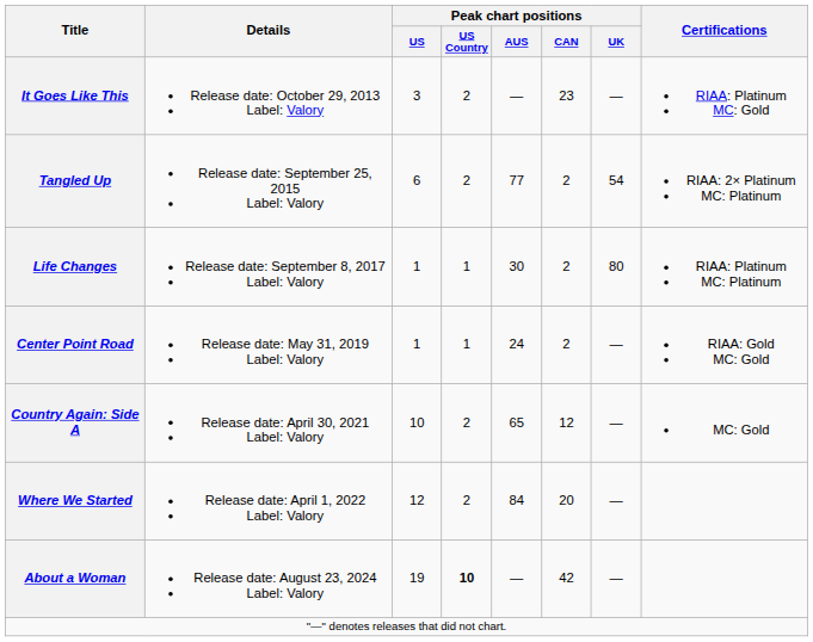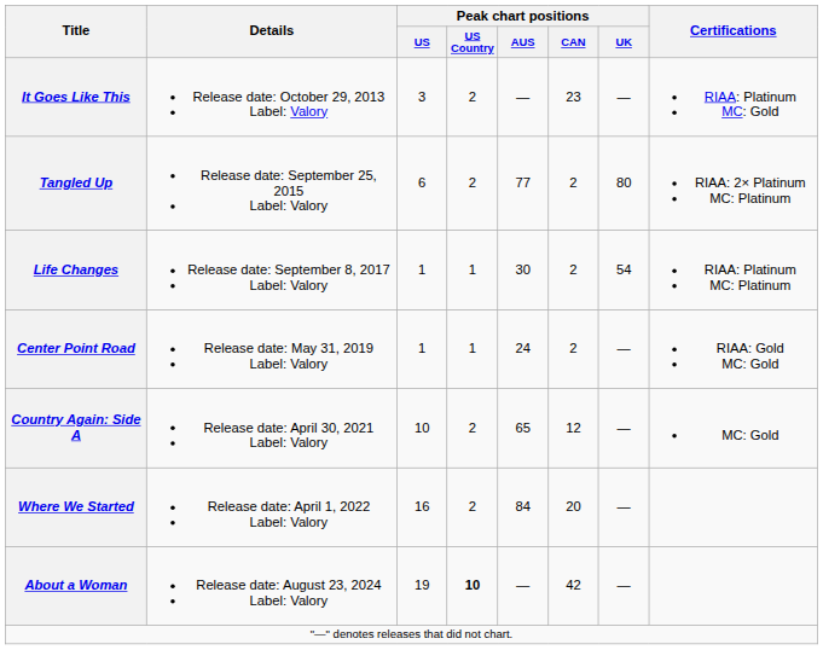 <table class="wikitable plainrowheaders" style="text-align:center;">
 <tr>
 <th scope="col" rowspan="2" style="width:10em;">Title</th>
 <th scope="col" rowspan="2" style="width:18em;">Details</th>
 <th scope="col" colspan="5">Peak chart positions</th>
 <th scope="col" rowspan="2" style="width:12em;"><a href='#'>Certifications</a></th>
 </tr>
 <tr style="font-size:smaller;">
 <th scope="col" style="width:4em;"><a href='#'>US</a><br></th>
 <th scope="col" style="width:4em;"><a href='#'>US Country</a><br></th>
 <th scope="col" style="width:4em;"><a href='#'>AUS</a><br></th>
 <th scope="col" style="width:4em;"><a href='#'>CAN</a><br></th>
 <th scope="col" style="width:4em;"><a href='#'>UK</a><br></th>
 </tr>
 <tr>
 <th scope="row"><em><a href='#'>It Goes Like This</a></em></th>
 <td><br><ul><li>Release date: October 29, 2013</li><li>Label: <a href='#'>Valory</a></li></ul></td>
 <td>3</td>
 <td>2</td>
 <td>—</td>
 <td>23</td>
 <td>—</td>
 <td><br><ul><li><a href='#'>RIAA</a>: Platinum</li><li><a href='#'>MC</a>: Gold</li></ul></td>
 </tr>
 <tr>
 <th scope="row"><em><a href='#'>Tangled Up</a></em></th>
 <td><br><ul><li>Release date: September 25, 2015</li><li>Label: Valory</li></ul></td>
 <td>6</td>
 <td>2</td>
 <td>77</td>
 <td>2</td>
-<td>54</td>
+<td>80</td>
 <td><br><ul><li>RIAA: 2× Platinum</li><li>MC: Platinum</li></ul></td>
 </tr>
 <tr>
 <th scope="row"><em><a href='#'>Life Changes</a></em></th>
 <td><br><ul><li>Release date: September 8, 2017</li><li>Label: Valory</li></ul></td>
 <td>1</td>
 <td>1</td>
 <td>30</td>
 <td>2</td>
-<td>80</td>
+<td>54</td>
 <td><br><ul><li>RIAA: Platinum</li><li>MC: Platinum</li></ul></td>
 </tr>
 <tr>
 <th scope="row"><em><a href='#'>Center Point Road</a></em></th>
 <td><br><ul><li>Release date: May 31, 2019</li><li>Label: Valory</li></ul></td>
 <td>1</td>
 <td>1</td>
 <td>24</td>
 <td>2</td>
 <td>—</td>
 <td><br><ul><li>RIAA: Gold</li><li>MC: Gold</li></ul></td>
 </tr>
 <tr>
 <th scope="row"><em><a href='#'>Country Again: Side A</a></em></th>
 <td><br><ul><li>Release date: April 30, 2021</li><li>Label: Valory</li></ul></td>
 <td>10</td>
 <td>2</td>
 <td>65</td>
 <td>12</td>
 <td>—</td>
 <td><br><ul><li>MC: Gold</li></ul></td>
 </tr>
 <tr>
 <th scope="row"><em><a href='#'>Where We Started</a></em></th>
 <td><br><ul><li>Release date: April 1, 2022</li><li>Label: Valory</li></ul></td>
-<td>12</td>
+<td>16</td>
 <td>2</td>
 <td>84</td>
 <td>20</td>
 <td>—</td>
 <td></td>
 </tr>
 <tr>
 <th scope="row"><em><a href='#'>About a Woman</a></em></th>
 <td><br><ul><li>Release date: August 23, 2024</li><li>Label: Valory</li></ul></td>
 <td>19</td>
 <td><strong>10</strong></td>
 <td>—</td>
 <td>42</td>
 <td>—</td>
 <td></td>
 </tr>
 <tr>
 <td colspan="9" style="font-size:85%">"—" denotes releases that did not chart.</td>
 </tr>
 </table>
